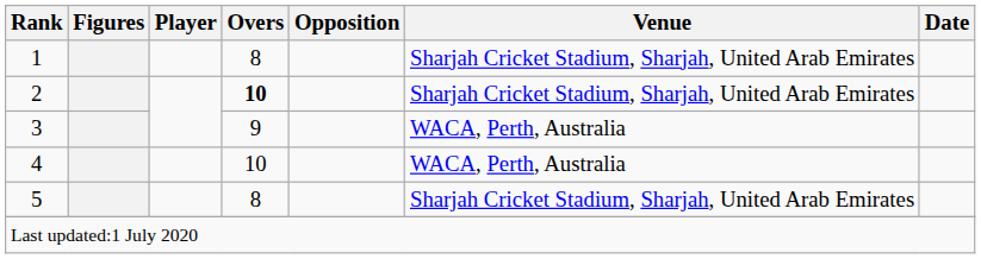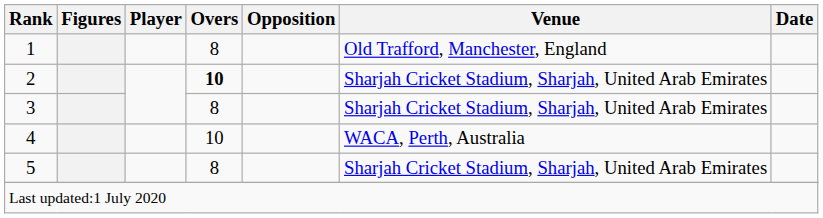 <table class="wikitable plainrowheaders sortable">
 <tr>
 <th scope=col>Rank</th>
 <th scope=col>Figures</th>
 <th scope=col>Player</th>
 <th scope=col>Overs</th>
 <th scope=col>Opposition</th>
 <th scope=col>Venue</th>
 <th scope=col>Date</th>
 </tr>
 <tr>
 <td scope=row style=text-align:center;>1</td>
 <th scope=row style=text-align:center;></th>
 <td> </td>
 <td align=center>8</td>
 <td></td>
-<td><a href='#'>Sharjah Cricket Stadium</a>, <a href='#'>Sharjah</a>, United Arab Emirates</td>
+<td><a href='#'>Old Trafford</a>, <a href='#'>Manchester</a>, England</td>
 <td> </td>
 </tr>
 <tr>
 <td align=center>2</td>
 <th scope=row style=text-align:center;></th>
 <td rowspan=2></td>
 <td align=center><strong>10</strong></td>
 <td></td>
 <td><a href='#'>Sharjah Cricket Stadium</a>, <a href='#'>Sharjah</a>, United Arab Emirates</td>
 <td> </td>
 </tr>
 <tr>
 <td align=center>3</td>
 <th scope=row style=text-align:center;></th>
-<td align=center>9</td>
+<td align=center>8</td>
 <td></td>
-<td><a href='#'>WACA</a>, <a href='#'>Perth</a>, Australia</td>
+<td><a href='#'>Sharjah Cricket Stadium</a>, <a href='#'>Sharjah</a>, United Arab Emirates</td>
 <td></td>
 </tr>
 <tr>
 <td align=center>4</td>
 <th scope=row style=text-align:center;></th>
 <td></td>
 <td align=center>10</td>
 <td></td>
 <td><a href='#'>WACA</a>, <a href='#'>Perth</a>, Australia</td>
 <td> </td>
 </tr>
 <tr>
 <td align=center>5</td>
 <th scope=row style=text-align:center;></th>
 <td></td>
 <td align=center>8</td>
 <td></td>
 <td><a href='#'>Sharjah Cricket Stadium</a>, <a href='#'>Sharjah</a>, United Arab Emirates</td>
 <td></td>
 </tr>
 <tr>
 </tr>
 <tr class=sortbottom>
 <td colspan=7><small>Last updated:1 July 2020</small></td>
 </tr>
 </table>
